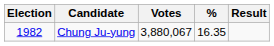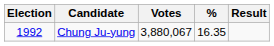 <table class="wikitable" style="text-align:center">
 <tr>
 <th>Election</th>
 <th>Candidate</th>
 <th>Votes</th>
 <th>%</th>
 <th>Result</th>
 </tr>
 <tr>
-<td><a href='#'>1982</a></td>
+<td><a href='#'>1992</a></td>
 <td><a href='#'>Chung Ju-yung</a></td>
 <td>3,880,067</td>
 <td>16.35</td>
 <td></td>
 </tr>
 </table>
